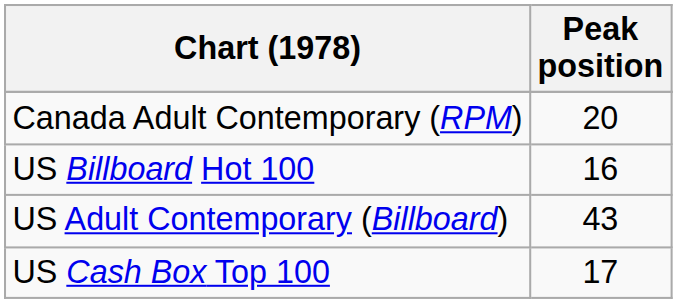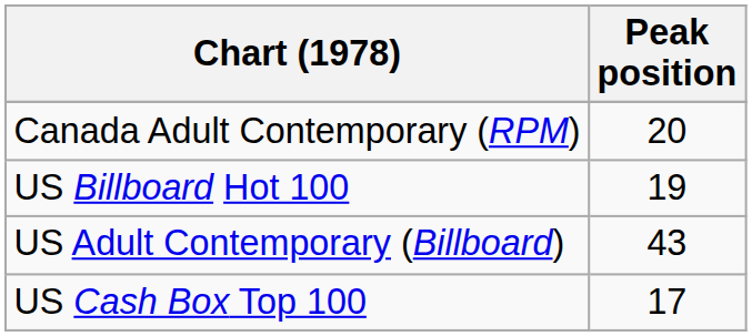 <table class="wikitable sortable">
 <tr>
 <th>Chart (1978)</th>
 <th>Peak<br>position</th>
 </tr>
 <tr>
 </tr>
 <tr>
 <td>Canada Adult Contemporary (<em><a href='#'>RPM</a></em>)</td>
 <td style="text-align:center;">20</td>
 </tr>
 <tr>
 <td>US <em><a href='#'>Billboard</a></em> <a href='#'>Hot 100</a></td>
-<td style="text-align:center;">16</td>
+<td style="text-align:center;">19</td>
 </tr>
 <tr>
 <td>US <a href='#'>Adult Contemporary</a> (<em><a href='#'>Billboard</a></em>)</td>
 <td style="text-align:center;">43</td>
 </tr>
 <tr>
 <td>US <a href='#'><em>Cash Box</em> Top 100</a></td>
 <td align="center">17</td>
 </tr>
 </table>
